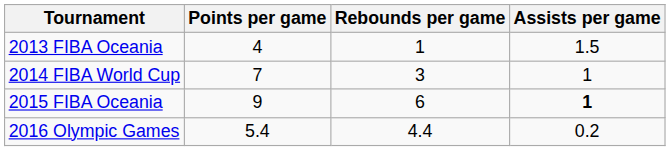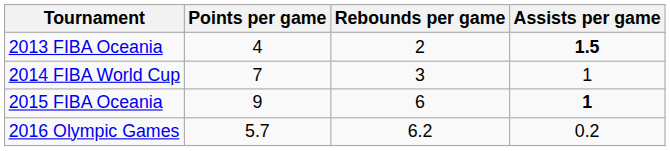 <table class="wikitable">
 <tr>
 <th>Tournament</th>
 <th>Points per game</th>
 <th>Rebounds per game</th>
 <th>Assists per game</th>
 </tr>
 <tr>
 <td><a href='#'>2013 FIBA Oceania</a></td>
 <td align="center">4</td>
-<td align="center">1</td>
-<td align="center">1.5</td>
+<td align="center">2</td>
+<td align="center"><strong>1.5</strong></td>
 </tr>
 <tr>
 <td><a href='#'>2014 FIBA World Cup</a></td>
 <td align="center">7</td>
 <td align="center">3</td>
 <td align="center">1</td>
 </tr>
 <tr>
 <td><a href='#'>2015 FIBA Oceania</a></td>
 <td align="center">9</td>
 <td align="center">6</td>
 <td align="center"><strong>1</strong></td>
 </tr>
 <tr>
 <td><a href='#'>2016 Olympic Games</a></td>
-<td align="center">5.4</td>
-<td align="center">4.4</td>
+<td align="center">5.7</td>
+<td align="center">6.2</td>
 <td align="center">0.2</td>
 </tr>
 </table>
